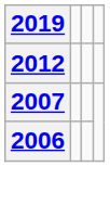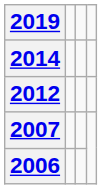 <table class="wikitable">
 <tr>
 <th><a href='#'>2019</a></th>
+<td></td>
+<td><br></td>
+<td><div></div><br><div></div></td>
+</tr>
+<tr>
+<th><a href='#'>2014</a></th>
 <td></td>
 <td><br></td>
 <td><div></div><br><div></div></td>
 </tr>
 <tr>
 <th><a href='#'>2012</a></th>
 <td></td>
 <td><br></td>
 <td><div></div><br><div></div></td>
 </tr>
 <tr>
 <th><a href='#'>2007</a></th>
 <td></td>
 <td></td>
 </tr>
 <tr>
 <th><a href='#'>2006</a></th>
 <td></td>
 <td></td>
 </tr>
 </table>
